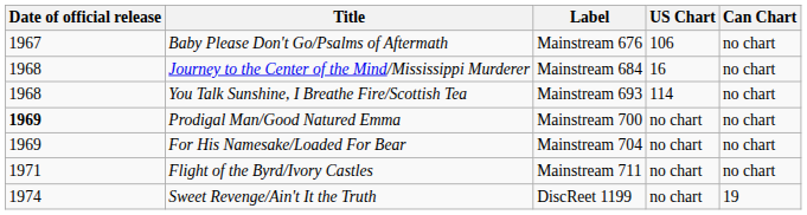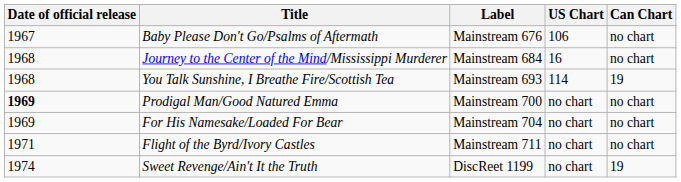 <table class="wikitable">
 <tr>
 <th>Date of official release</th>
 <th>Title</th>
 <th>Label</th>
 <th>US Chart</th>
 <th>Can Chart</th>
 </tr>
 <tr>
 <td>1967</td>
 <td><em>Baby Please Don't Go/Psalms of Aftermath</em></td>
 <td>Mainstream 676</td>
 <td>106</td>
 <td>no chart</td>
 </tr>
 <tr>
 <td>1968</td>
 <td><em><a href='#'>Journey to the Center of the Mind</a>/Mississippi Murderer</em></td>
 <td>Mainstream 684</td>
 <td>16</td>
 <td>no chart</td>
 </tr>
 <tr>
 <td>1968</td>
 <td><em>You Talk Sunshine, I Breathe Fire/Scottish Tea</em></td>
 <td>Mainstream 693</td>
 <td>114</td>
-<td>no chart</td>
+<td>19</td>
 </tr>
 <tr>
 <td><strong>1969</strong></td>
 <td><em>Prodigal Man/Good Natured Emma</em></td>
 <td>Mainstream 700</td>
 <td>no chart</td>
 <td>no chart</td>
 </tr>
 <tr>
 <td>1969</td>
 <td><em>For His Namesake/Loaded For Bear</em></td>
 <td>Mainstream 704</td>
 <td>no chart</td>
 <td>no chart</td>
 </tr>
 <tr>
 <td>1971</td>
 <td><em>Flight of the Byrd/Ivory Castles</em></td>
 <td>Mainstream 711</td>
 <td>no chart</td>
 <td>no chart</td>
 </tr>
 <tr>
 <td>1974</td>
 <td><em>Sweet Revenge/Ain't It the Truth</em></td>
 <td>DiscReet 1199</td>
 <td>no chart</td>
 <td>19</td>
 </tr>
 </table>
